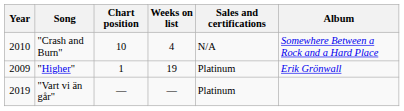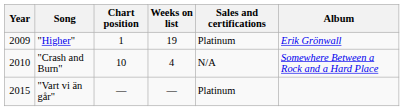 <table class="wikitable">
 <tr>
 <th width="40">Year</th>
 <th>Song</th>
 <th>Chart position</th>
 <th>Weeks on list</th>
 <th>Sales and certifications</th>
 <th>Album</th>
 </tr>
 <tr>
+<td align="center" rowspan=1>2009</td>
+<td>"<a href='#'>Higher</a>"</td>
+<td align="center">1</td>
+<td align="center">19</td>
+<td>Platinum</td>
+<td><em><a href='#'>Erik Grönwall</a></em></td>
+</tr>
+<tr>
 <td align="center" rowspan=1>2010</td>
 <td>"Crash and Burn"</td>
 <td align="center">10</td>
 <td align="center">4</td>
 <td>N/A</td>
 <td><em><a href='#'>Somewhere Between a Rock and a Hard Place</a></em></td>
 </tr>
 <tr>
-<td align="center" rowspan=1>2009</td>
-<td>"<a href='#'>Higher</a>"</td>
-<td align="center">1</td>
-<td align="center">19</td>
-<td>Platinum</td>
-<td><em><a href='#'>Erik Grönwall</a></em></td>
-</tr>
-<tr>
-<td align="center" rowspan=1>2019</td>
+<td align="center" rowspan=1>2015</td>
 <td>"Vart vi än går"</td>
 <td align="center">—</td>
 <td align="center">—</td>
 <td>Platinum</td>
 <td></td>
 </tr>
 </table>
